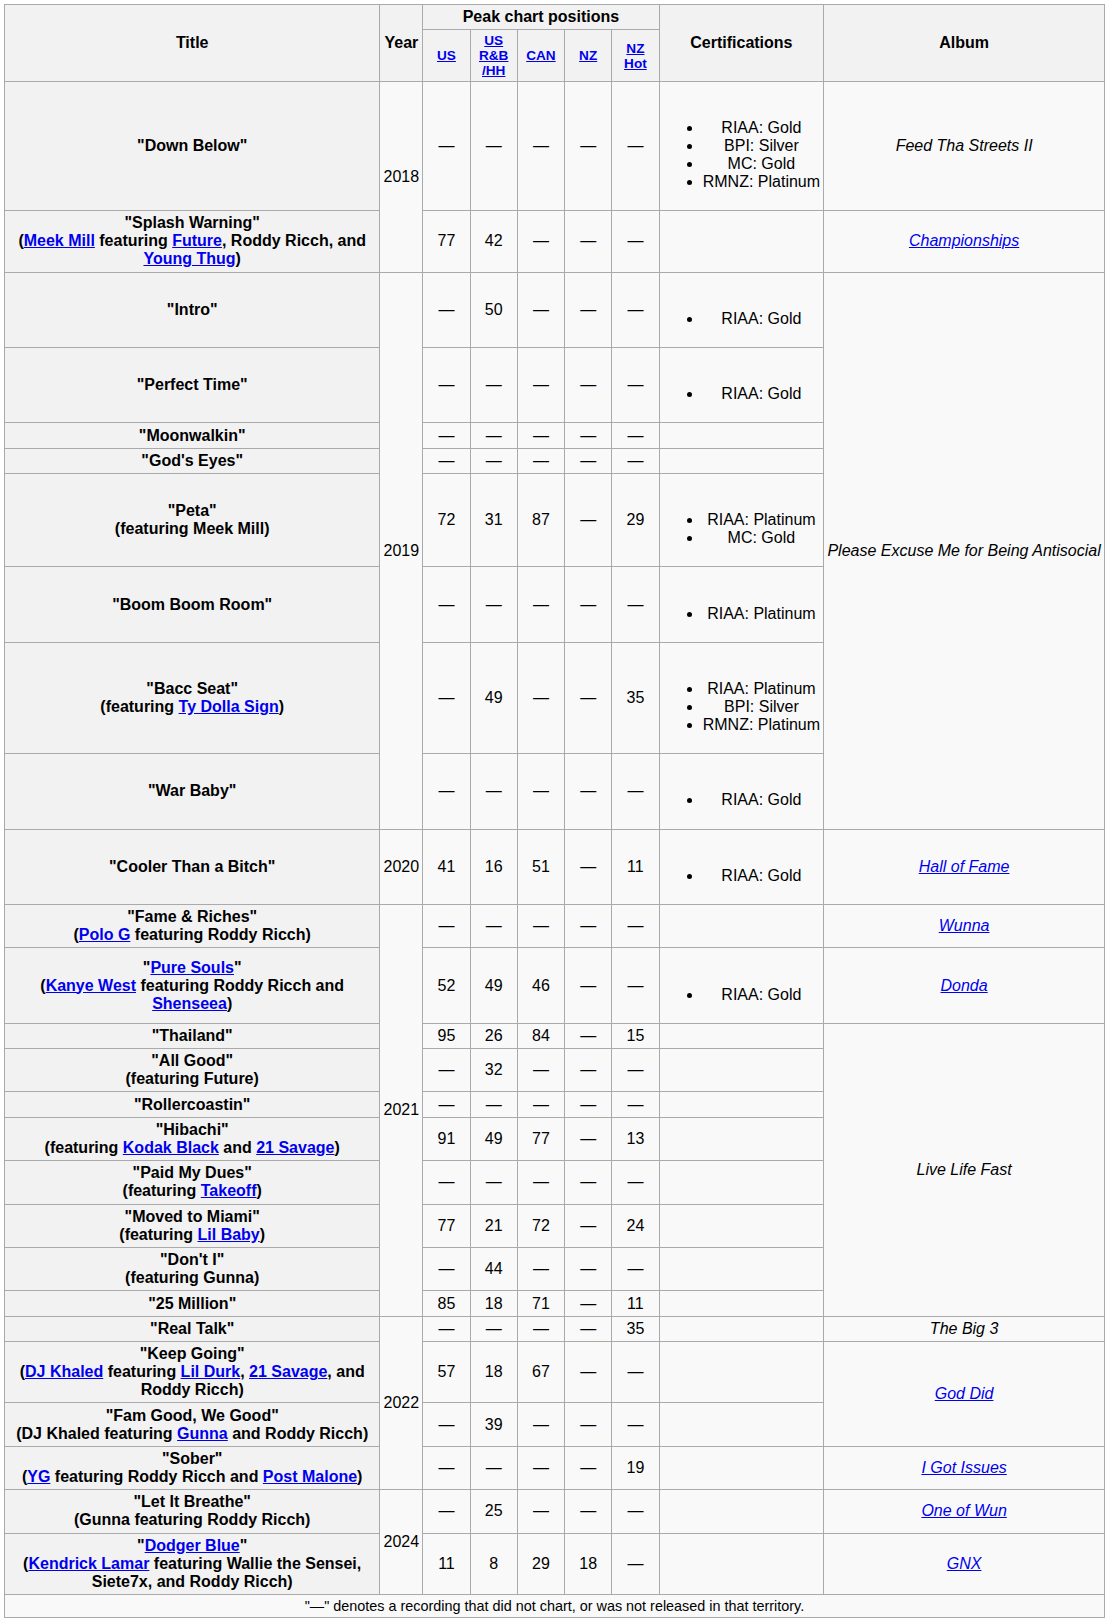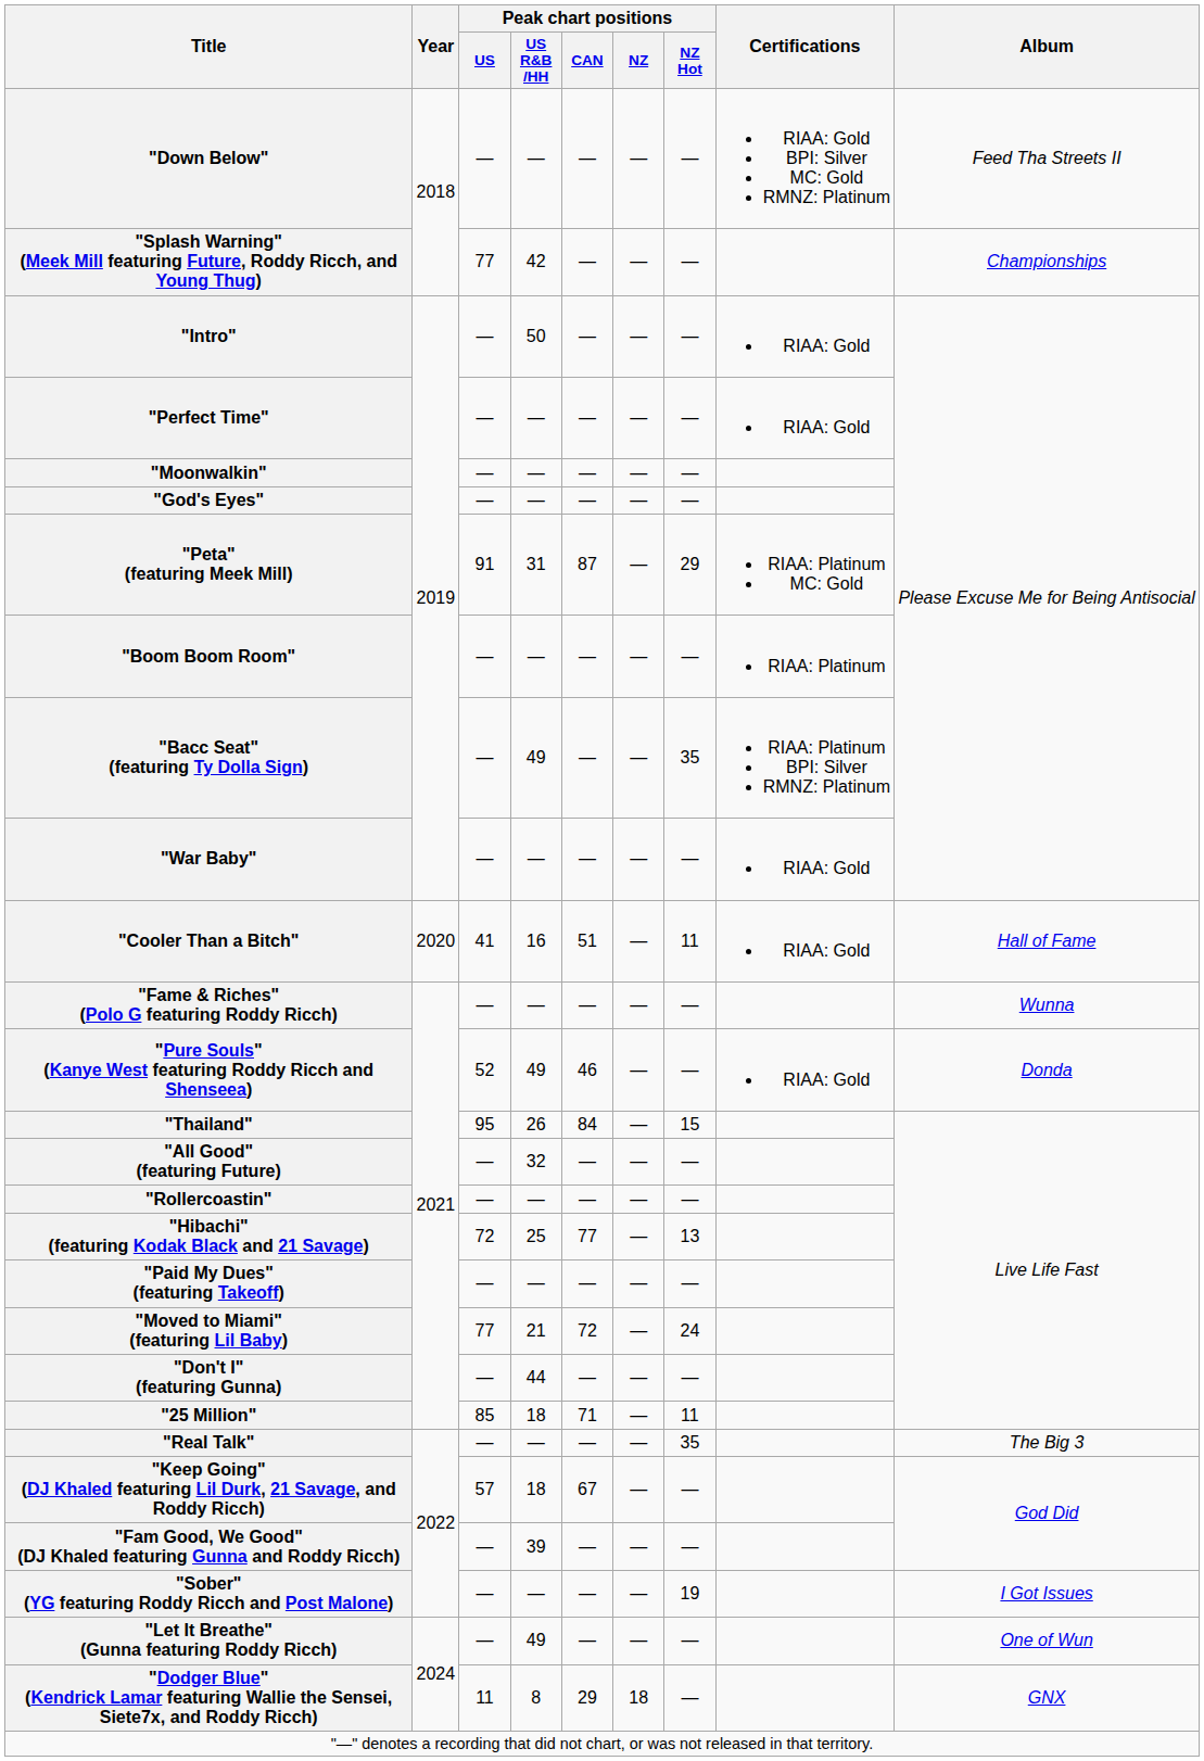 <table class="wikitable plainrowheaders" style="text-align:center;">
 <tr>
 <th scope="col" rowspan="2" style="width:23em;">Title</th>
 <th scope="col" rowspan="2" style="width:1em;">Year</th>
 <th scope="col" colspan="5">Peak chart positions</th>
 <th scope="col" rowspan="2">Certifications</th>
 <th scope="col" rowspan="2">Album</th>
 </tr>
 <tr>
 <th scope="col" style="width:3em;font-size:85%;"><a href='#'>US</a><br></th>
 <th scope="col" style="width:3em;font-size:85%;"><a href='#'>US<br>R&B<br>/HH</a><br></th>
 <th scope="col" style="width:3em;font-size:85%;"><a href='#'>CAN</a><br></th>
 <th scope="col" style="width:3em;font-size:85%;"><a href='#'>NZ</a><br></th>
 <th scope="col" style="width:3em;font-size:85%;"><a href='#'>NZ<br>Hot</a><br></th>
 </tr>
 <tr>
 <th scope="row">"Down Below"</th>
 <td rowspan="2">2018</td>
 <td>—</td>
 <td>—</td>
 <td>—</td>
 <td>—</td>
 <td>—</td>
 <td><br><ul><li>RIAA: Gold</li><li>BPI: Silver</li><li>MC: Gold</li><li>RMNZ: Platinum</li></ul></td>
 <td><em>Feed Tha Streets II</em></td>
 </tr>
 <tr>
 <th scope="row">"Splash Warning"<br><span>(<a href='#'>Meek Mill</a> featuring <a href='#'>Future</a>, Roddy Ricch, and <a href='#'>Young Thug</a>)</span></th>
 <td>77</td>
 <td>42</td>
 <td>—</td>
 <td>—</td>
 <td>—</td>
 <td></td>
 <td><em><a href='#'>Championships</a></em></td>
 </tr>
 <tr>
 <th scope="row">"Intro"</th>
 <td rowspan="8">2019</td>
 <td>—</td>
 <td>50</td>
 <td>—</td>
 <td>—</td>
 <td>—</td>
 <td><br><ul><li>RIAA: Gold</li></ul></td>
 <td rowspan="8"><em>Please Excuse Me for Being Antisocial</em></td>
 </tr>
 <tr>
 <th scope="row">"Perfect Time"</th>
 <td>—</td>
 <td>—</td>
 <td>—</td>
 <td>—</td>
 <td>—</td>
 <td><br><ul><li>RIAA: Gold</li></ul></td>
 </tr>
 <tr>
 <th scope="row">"Moonwalkin"<br></th>
 <td>—</td>
 <td>—</td>
 <td>—</td>
 <td>—</td>
 <td>—</td>
 <td></td>
 </tr>
 <tr>
 <th scope="row">"God's Eyes"</th>
 <td>—</td>
 <td>—</td>
 <td>—</td>
 <td>—</td>
 <td>—</td>
 <td></td>
 </tr>
 <tr>
 <th scope="row">"Peta"<br><span>(featuring Meek Mill)</span></th>
-<td>72</td>
+<td>91</td>
 <td>31</td>
 <td>87</td>
 <td>—</td>
 <td>29</td>
 <td><br><ul><li>RIAA: Platinum</li><li>MC: Gold</li></ul></td>
 </tr>
 <tr>
 <th scope="row">"Boom Boom Room"</th>
 <td>—</td>
 <td>—</td>
 <td>—</td>
 <td>—</td>
 <td>—</td>
 <td><br><ul><li>RIAA: Platinum</li></ul></td>
 </tr>
 <tr>
 <th scope="row">"Bacc Seat"<br><span>(featuring <a href='#'>Ty Dolla Sign</a>)</span></th>
 <td>—</td>
 <td>49</td>
 <td>—</td>
 <td>—</td>
 <td>35</td>
 <td><br><ul><li>RIAA: Platinum</li><li>BPI: Silver</li><li>RMNZ: Platinum</li></ul></td>
 </tr>
 <tr>
 <th scope="row">"War Baby"</th>
 <td>—</td>
 <td>—</td>
 <td>—</td>
 <td>—</td>
 <td>—</td>
 <td><br><ul><li>RIAA: Gold</li></ul></td>
 </tr>
 <tr>
 <th scope="row">"Cooler Than a Bitch"<br></th>
 <td>2020</td>
 <td>41</td>
 <td>16</td>
 <td>51</td>
 <td>—</td>
 <td>11</td>
 <td><br><ul><li>RIAA: Gold</li></ul></td>
 <td><em><a href='#'>Hall of Fame</a></em></td>
 </tr>
 <tr>
 <th scope="row">"Fame & Riches"<br><span>(<a href='#'>Polo G</a> featuring Roddy Ricch)</span></th>
 <td rowspan="10">2021</td>
 <td>—</td>
 <td>—</td>
 <td>—</td>
 <td>—</td>
 <td>—</td>
 <td></td>
 <td><em><a href='#'>Wunna</a></em></td>
 </tr>
 <tr>
 <th scope="row">"<a href='#'>Pure Souls</a>"<br><span>(<a href='#'>Kanye West</a> featuring Roddy Ricch and <a href='#'>Shenseea</a>)</span></th>
 <td>52</td>
 <td>49</td>
 <td>46</td>
 <td>—</td>
 <td>—</td>
 <td><br><ul><li>RIAA: Gold</li></ul></td>
 <td><em><a href='#'>Donda</a></em></td>
 </tr>
 <tr>
 <th scope="row">"Thailand"</th>
 <td>95</td>
 <td>26</td>
 <td>84</td>
 <td>—</td>
 <td>15</td>
 <td></td>
 <td rowspan="8"><em>Live Life Fast</em></td>
 </tr>
 <tr>
 <th scope="row">"All Good"<br><span>(featuring Future)</span></th>
 <td>—</td>
 <td>32</td>
 <td>—</td>
 <td>—</td>
 <td>—</td>
 <td></td>
 </tr>
 <tr>
 <th scope="row">"Rollercoastin"</th>
 <td>—</td>
 <td>—</td>
 <td>—</td>
 <td>—</td>
 <td>—</td>
 <td></td>
 </tr>
 <tr>
 <th scope="row">"Hibachi"<br><span>(featuring <a href='#'>Kodak Black</a> and <a href='#'>21 Savage</a>)</span></th>
-<td>91</td>
-<td>49</td>
+<td>72</td>
+<td>25</td>
 <td>77</td>
 <td>—</td>
 <td>13</td>
 <td></td>
 </tr>
 <tr>
 <th scope="row">"Paid My Dues"<br><span>(featuring <a href='#'>Takeoff</a>)</span></th>
 <td>—</td>
 <td>—</td>
 <td>—</td>
 <td>—</td>
 <td>—</td>
 <td></td>
 </tr>
 <tr>
 <th scope="row">"Moved to Miami"<br><span>(featuring <a href='#'>Lil Baby</a>)</span></th>
 <td>77</td>
 <td>21</td>
 <td>72</td>
 <td>—</td>
 <td>24</td>
 <td></td>
 </tr>
 <tr>
 <th scope="row">"Don't I"<br><span>(featuring Gunna)</span></th>
 <td>—</td>
 <td>44</td>
 <td>—</td>
 <td>—</td>
 <td>—</td>
 <td></td>
 </tr>
 <tr>
 <th scope="row">"25 Million"</th>
 <td>85</td>
 <td>18</td>
 <td>71</td>
 <td>—</td>
 <td>11</td>
 <td></td>
 </tr>
 <tr>
 <th scope="row">"Real Talk"</th>
 <td rowspan="4">2022</td>
 <td>—</td>
 <td>—</td>
 <td>—</td>
 <td>—</td>
 <td>35</td>
 <td></td>
 <td><em>The Big 3</em></td>
 </tr>
 <tr>
 <th scope="row">"Keep Going"<br><span>(<a href='#'>DJ Khaled</a> featuring <a href='#'>Lil Durk</a>, <a href='#'>21 Savage</a>, and Roddy Ricch)</span></th>
 <td>57</td>
 <td>18</td>
 <td>67</td>
 <td>—</td>
 <td>—</td>
 <td></td>
 <td rowspan="2"><em><a href='#'>God Did</a></em></td>
 </tr>
 <tr>
 <th scope="row">"Fam Good, We Good"<br><span>(DJ Khaled featuring <a href='#'>Gunna</a>  and Roddy Ricch)</span></th>
 <td>—</td>
 <td>39</td>
 <td>—</td>
 <td>—</td>
 <td>—</td>
 <td></td>
 </tr>
 <tr>
 <th scope="row">"Sober"<br><span>(<a href='#'>YG</a> featuring Roddy Ricch and <a href='#'>Post Malone</a>)</span></th>
 <td>—</td>
 <td>—</td>
 <td>—</td>
 <td>—</td>
 <td>19</td>
 <td></td>
 <td><em><a href='#'>I Got Issues</a></em></td>
 </tr>
 <tr>
 <th scope="row">"Let It Breathe"<br><span>(Gunna featuring Roddy Ricch)</span></th>
 <td rowspan="2">2024</td>
 <td>—</td>
-<td>25</td>
+<td>49</td>
 <td>—</td>
 <td>—</td>
 <td>—</td>
 <td></td>
 <td><em><a href='#'>One of Wun</a></em></td>
 </tr>
 <tr>
 <th scope="row">"<a href='#'>Dodger Blue</a>"<br><span>(<a href='#'>Kendrick Lamar</a> featuring Wallie the Sensei, Siete7x, and Roddy Ricch)</span></th>
 <td>11</td>
 <td>8</td>
 <td>29</td>
 <td>18<br></td>
 <td>—</td>
 <td></td>
 <td><em><a href='#'>GNX</a></em></td>
 </tr>
 <tr>
 <td colspan="20" style="font-size:90%">"—" denotes a recording that did not chart, or was not released in that territory.</td>
 </tr>
 </table>
